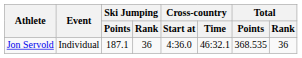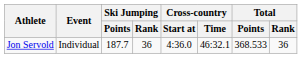 <table class="wikitable" style="font-size:90%">
 <tr>
 <th rowspan="2">Athlete</th>
 <th rowspan="2">Event</th>
 <th colspan="2">Ski Jumping</th>
 <th colspan="2">Cross-country</th>
 <th colspan="2">Total</th>
 </tr>
 <tr>
 <th>Points</th>
 <th>Rank</th>
 <th>Start at</th>
 <th>Time</th>
 <th>Points</th>
 <th>Rank</th>
 </tr>
 <tr>
 <td><a href='#'>Jon Servold</a></td>
 <td>Individual</td>
-<td align="center">187.1</td>
+<td align="center">187.7</td>
 <td align="center">36</td>
 <td align="center">4:36.0</td>
 <td align="center">46:32.1</td>
-<td align="center">368.535</td>
+<td align="center">368.533</td>
 <td align="center">36</td>
 </tr>
 </table>
